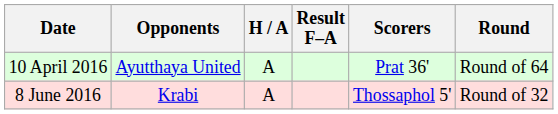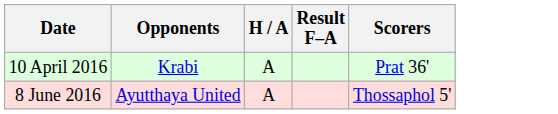 <table class="wikitable" style="text-align:center">
 <tr>
 <th>Date</th>
 <th>Opponents</th>
 <th>H / A</th>
 <th>Result<br>F–A</th>
 <th>Scorers</th>
-<th>Round</th>
 </tr>
 <tr bgcolor="#ddffdd">
 <td>10 April 2016</td>
+<td><a href='#'>Krabi</a></td>
+<td>A</td>
+<td></td>
+<td><a href='#'>Prat</a> 36'</td>
+</tr>
+<tr bgcolor="#ffdddd">
+<td>8 June 2016</td>
 <td><a href='#'>Ayutthaya United</a></td>
 <td>A</td>
 <td></td>
-<td><a href='#'>Prat</a> 36'</td>
-<td>Round of 64</td>
-</tr>
-<tr bgcolor="#ffdddd">
-<td>8 June 2016</td>
-<td><a href='#'>Krabi</a></td>
-<td>A</td>
-<td></td>
 <td><a href='#'>Thossaphol</a> 5'</td>
-<td>Round of 32</td>
 </tr>
 </table>
